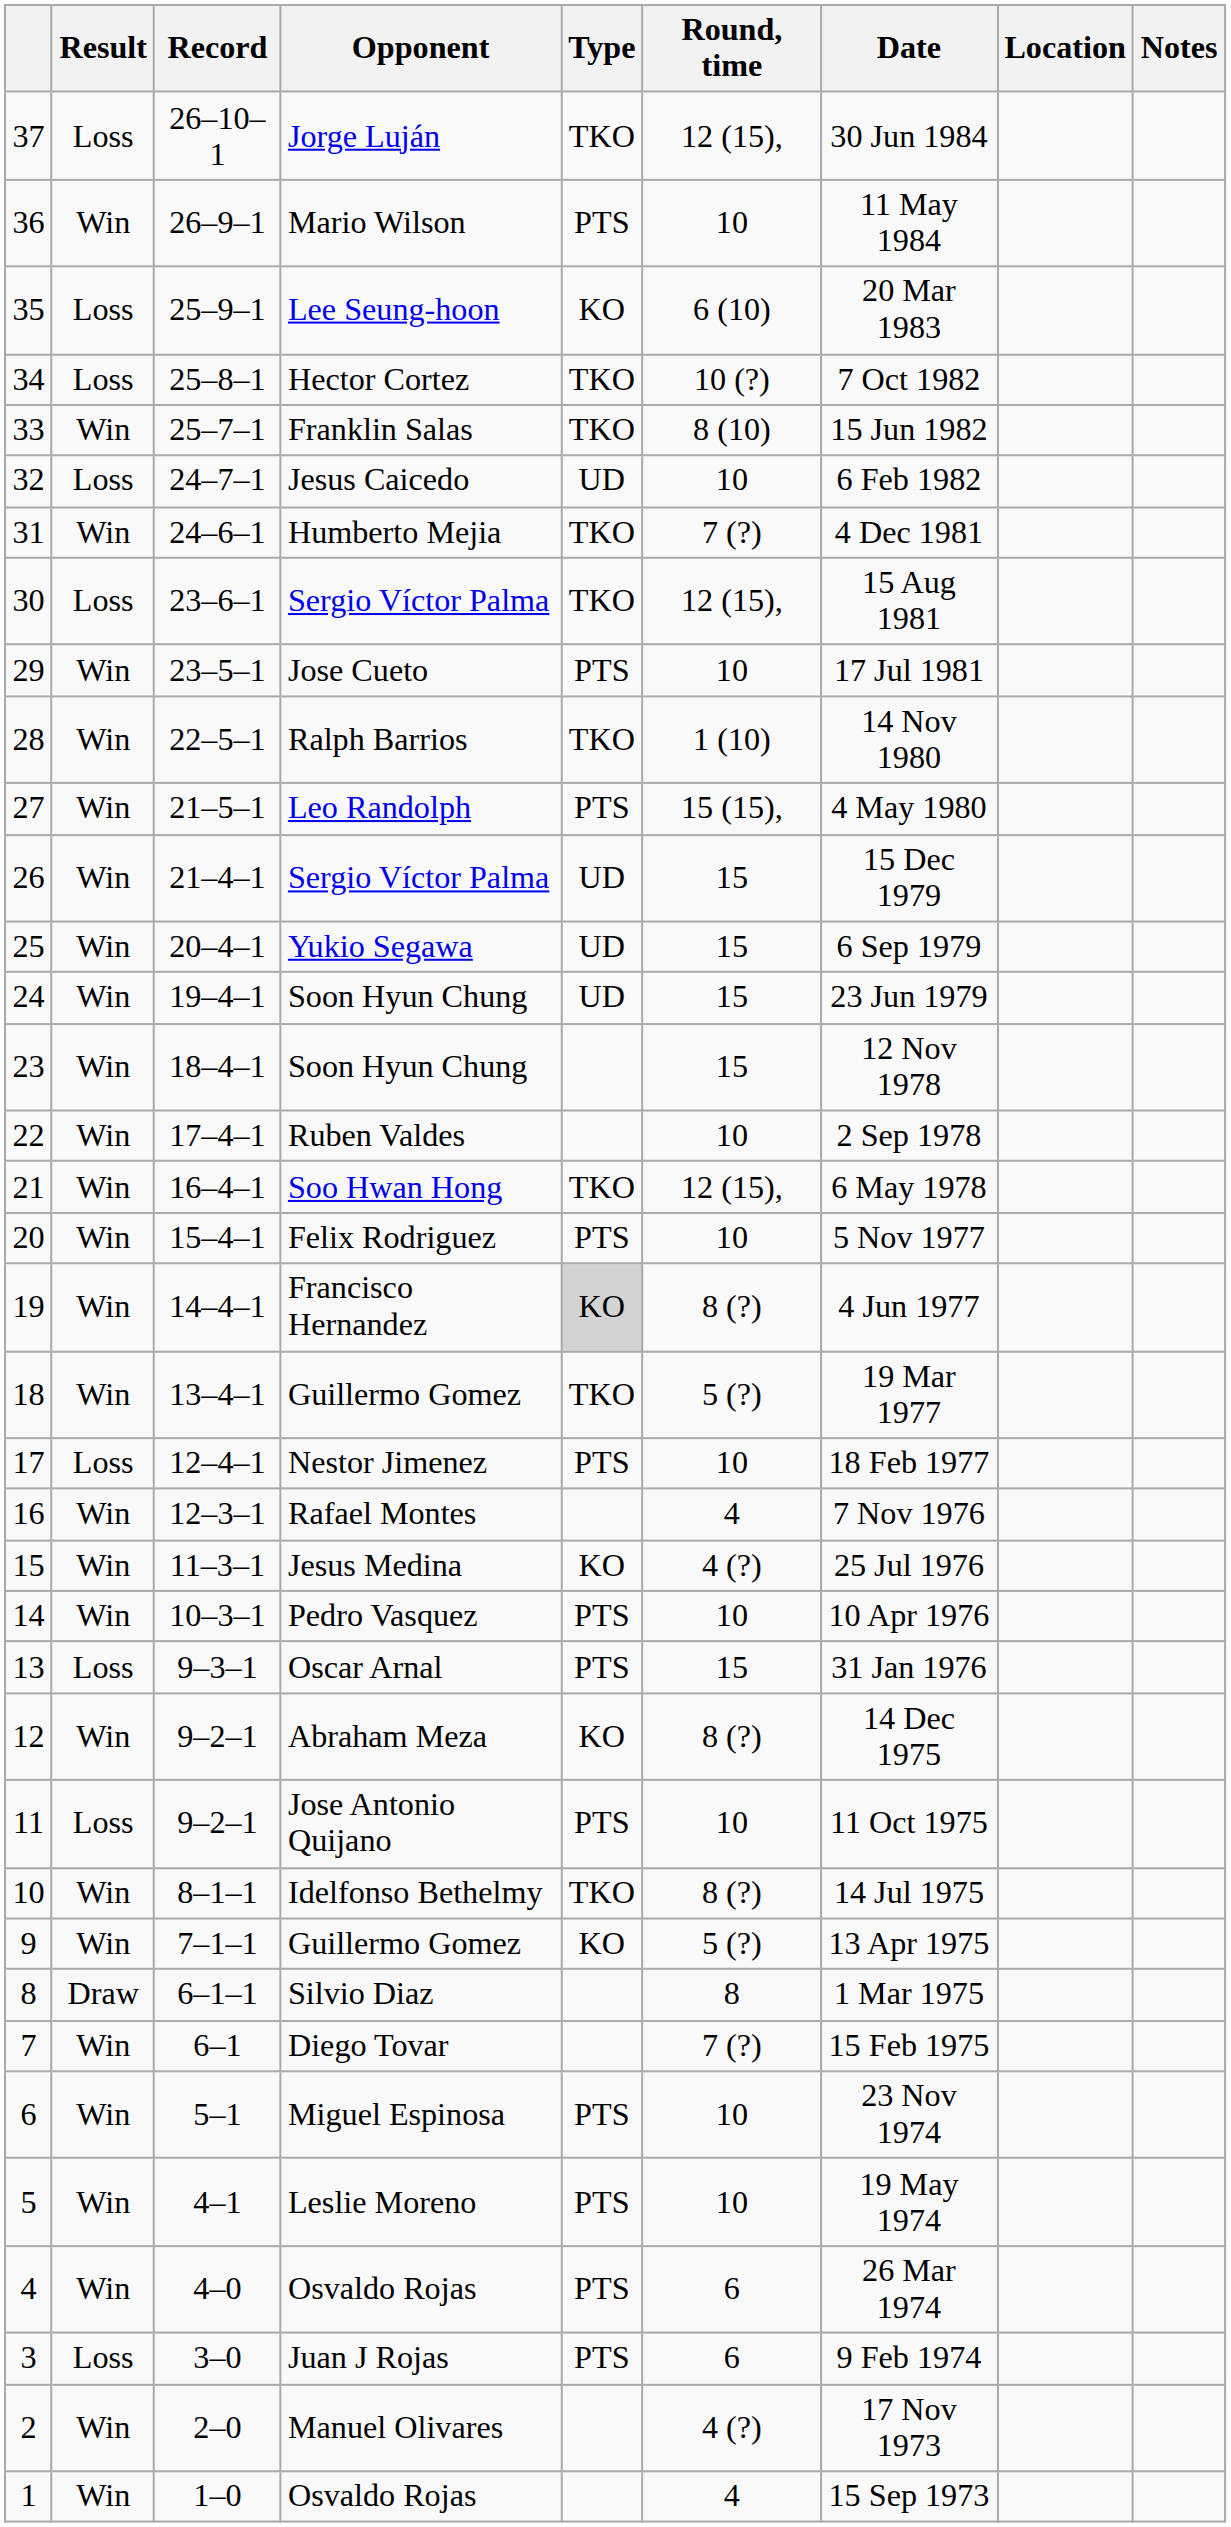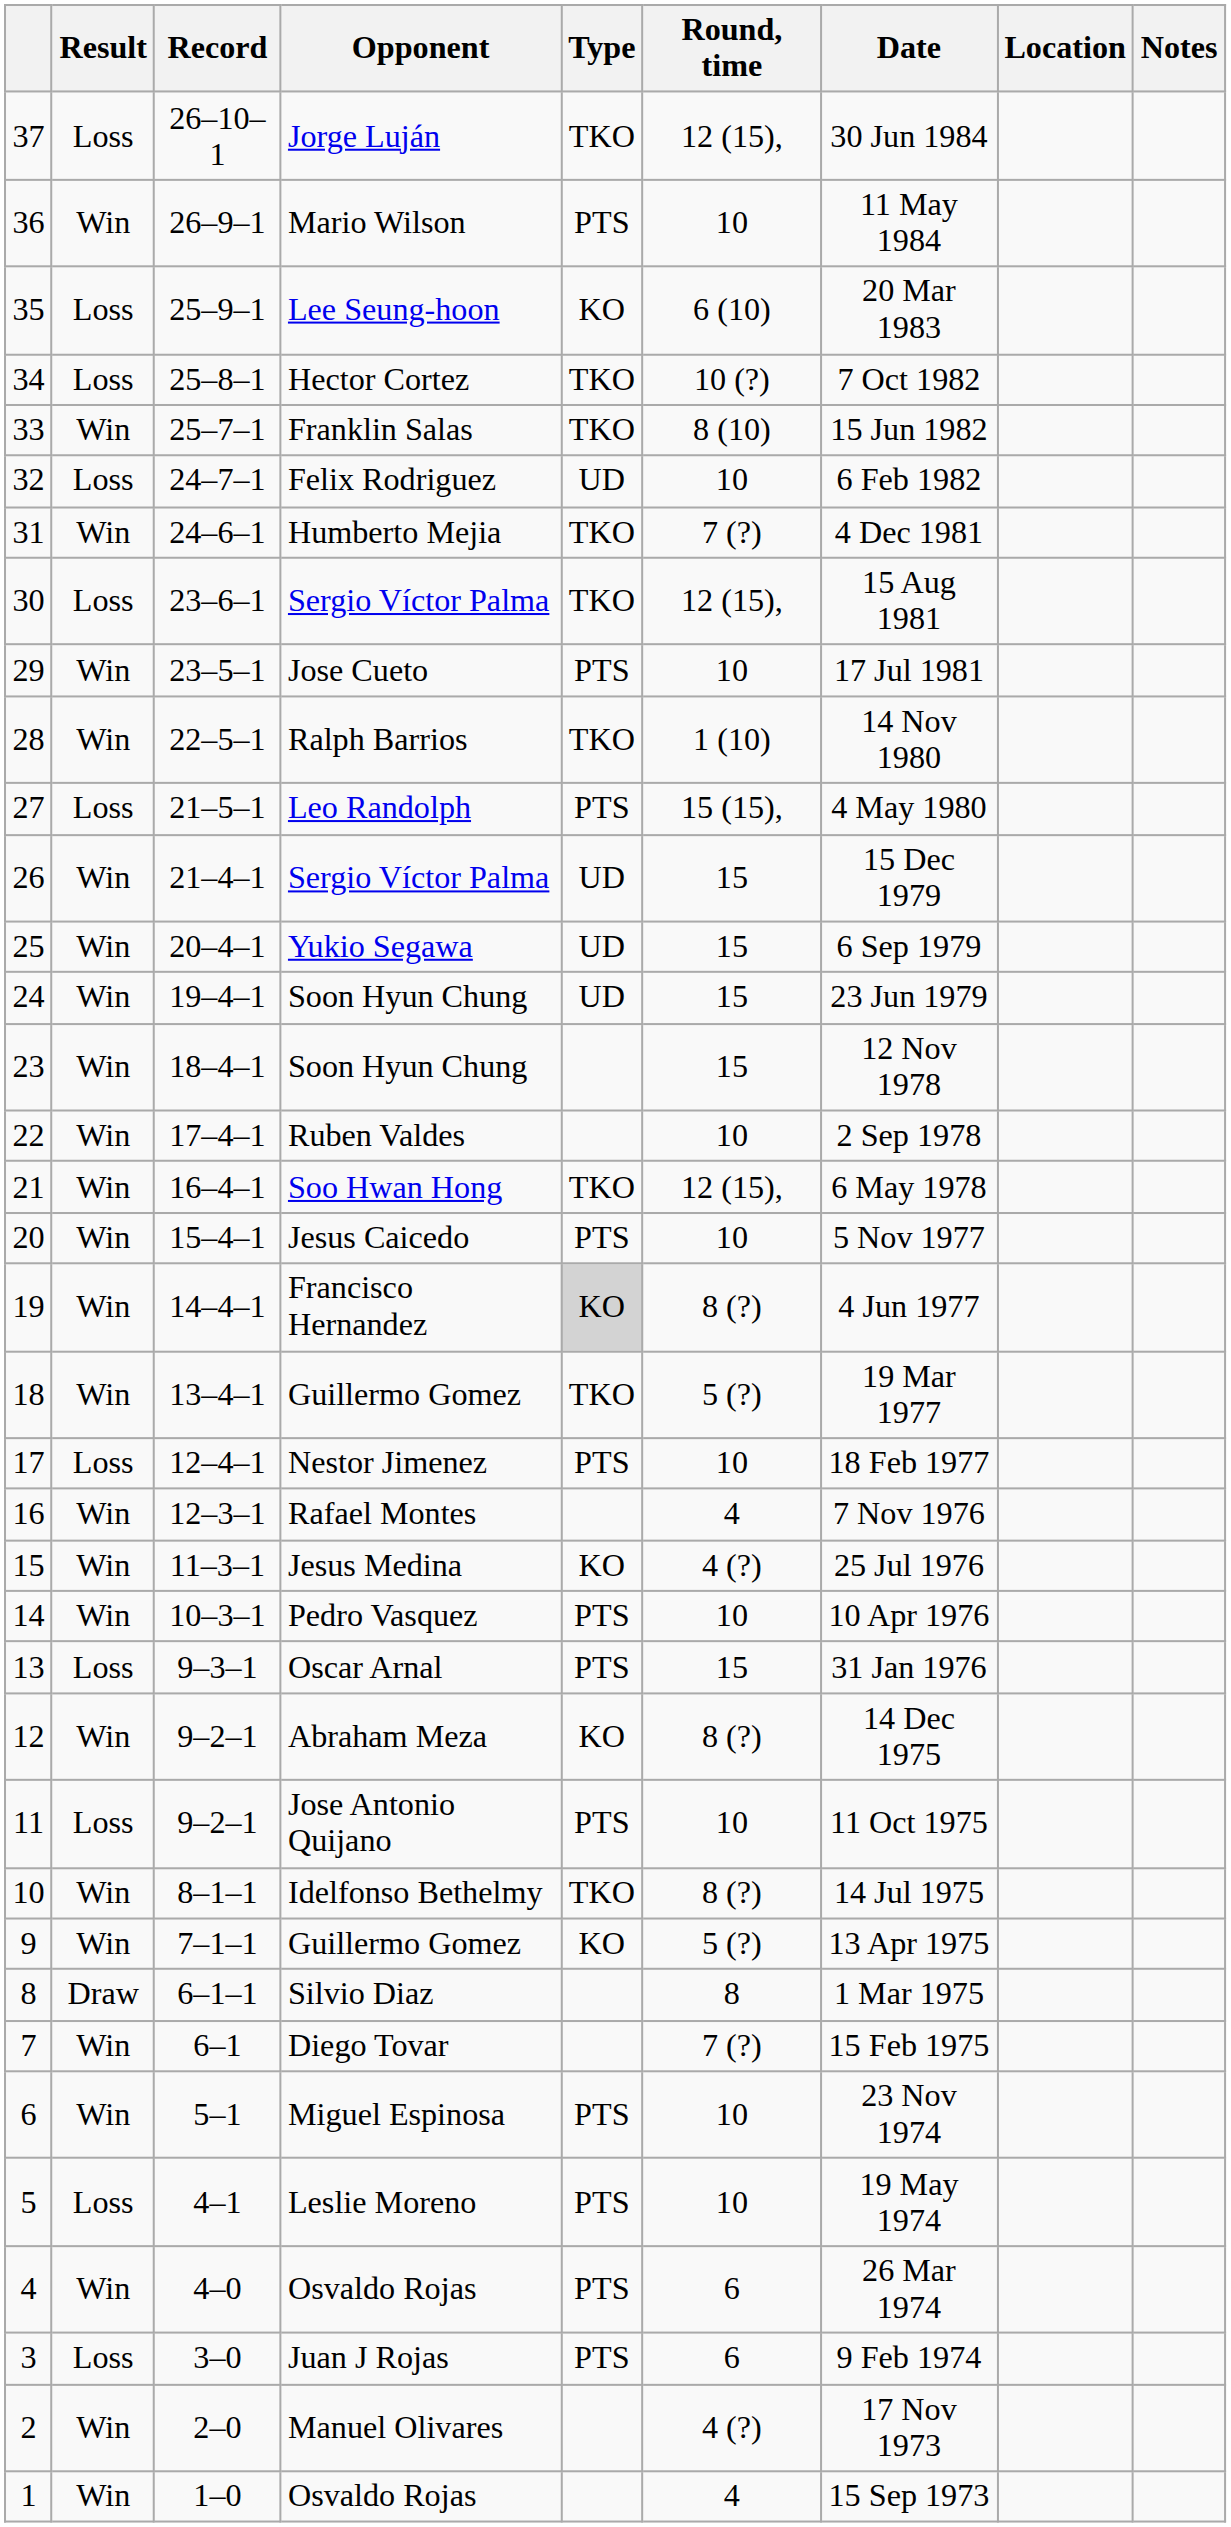 <table class="wikitable" style="text-align:center">
 <tr>
 <th></th>
 <th>Result</th>
 <th>Record</th>
 <th>Opponent</th>
 <th>Type</th>
 <th>Round, time</th>
 <th>Date</th>
 <th>Location</th>
 <th>Notes</th>
 </tr>
 <tr>
 <td>37</td>
 <td>Loss</td>
 <td>26–10–1</td>
 <td style="text-align:left;"><a href='#'>Jorge Luján</a></td>
 <td>TKO</td>
 <td>12 (15), </td>
 <td>30 Jun 1984</td>
 <td style="text-align:left;"></td>
 <td></td>
 </tr>
 <tr>
 <td>36</td>
 <td>Win</td>
 <td>26–9–1</td>
 <td style="text-align:left;">Mario Wilson</td>
 <td>PTS</td>
 <td>10</td>
 <td>11 May 1984</td>
 <td style="text-align:left;"></td>
 <td></td>
 </tr>
 <tr>
 <td>35</td>
 <td>Loss</td>
 <td>25–9–1</td>
 <td style="text-align:left;"><a href='#'>Lee Seung-hoon</a></td>
 <td>KO</td>
 <td>6 (10)</td>
 <td>20 Mar 1983</td>
 <td style="text-align:left;"></td>
 <td></td>
 </tr>
 <tr>
 <td>34</td>
 <td>Loss</td>
 <td>25–8–1</td>
 <td style="text-align:left;">Hector Cortez</td>
 <td>TKO</td>
 <td>10 (?)</td>
 <td>7 Oct 1982</td>
 <td style="text-align:left;"></td>
 <td></td>
 </tr>
 <tr>
 <td>33</td>
 <td>Win</td>
 <td>25–7–1</td>
 <td style="text-align:left;">Franklin Salas</td>
 <td>TKO</td>
 <td>8 (10)</td>
 <td>15 Jun 1982</td>
 <td style="text-align:left;"></td>
 <td></td>
 </tr>
 <tr>
 <td>32</td>
 <td>Loss</td>
 <td>24–7–1</td>
-<td style="text-align:left;">Jesus Caicedo</td>
+<td style="text-align:left;">Felix Rodriguez</td>
 <td>UD</td>
 <td>10</td>
 <td>6 Feb 1982</td>
 <td style="text-align:left;"></td>
 <td></td>
 </tr>
 <tr>
 <td>31</td>
 <td>Win</td>
 <td>24–6–1</td>
 <td style="text-align:left;">Humberto Mejia</td>
 <td>TKO</td>
 <td>7 (?)</td>
 <td>4 Dec 1981</td>
 <td style="text-align:left;"></td>
 <td></td>
 </tr>
 <tr>
 <td>30</td>
 <td>Loss</td>
 <td>23–6–1</td>
 <td style="text-align:left;"><a href='#'>Sergio Víctor Palma</a></td>
 <td>TKO</td>
 <td>12 (15), </td>
 <td>15 Aug 1981</td>
 <td style="text-align:left;"></td>
 <td style="text-align:left;"></td>
 </tr>
 <tr>
 <td>29</td>
 <td>Win</td>
 <td>23–5–1</td>
 <td style="text-align:left;">Jose Cueto</td>
 <td>PTS</td>
 <td>10</td>
 <td>17 Jul 1981</td>
 <td style="text-align:left;"></td>
 <td></td>
 </tr>
 <tr>
 <td>28</td>
 <td>Win</td>
 <td>22–5–1</td>
 <td style="text-align:left;">Ralph Barrios</td>
 <td>TKO</td>
 <td>1 (10)</td>
 <td>14 Nov 1980</td>
 <td style="text-align:left;"></td>
 <td></td>
 </tr>
 <tr>
 <td>27</td>
-<td>Win</td>
+<td>Loss</td>
 <td>21–5–1</td>
 <td style="text-align:left;"><a href='#'>Leo Randolph</a></td>
 <td>PTS</td>
 <td>15 (15), </td>
 <td>4 May 1980</td>
 <td style="text-align:left;"></td>
 <td style="text-align:left;"></td>
 </tr>
 <tr>
 <td>26</td>
 <td>Win</td>
 <td>21–4–1</td>
 <td style="text-align:left;"><a href='#'>Sergio Víctor Palma</a></td>
 <td>UD</td>
 <td>15</td>
 <td>15 Dec 1979</td>
 <td style="text-align:left;"></td>
 <td style="text-align:left;"></td>
 </tr>
 <tr>
 <td>25</td>
 <td>Win</td>
 <td>20–4–1</td>
 <td style="text-align:left;"><a href='#'>Yukio Segawa</a></td>
 <td>UD</td>
 <td>15</td>
 <td>6 Sep 1979</td>
 <td style="text-align:left;"></td>
 <td style="text-align:left;"></td>
 </tr>
 <tr>
 <td>24</td>
 <td>Win</td>
 <td>19–4–1</td>
 <td style="text-align:left;">Soon Hyun Chung</td>
 <td>UD</td>
 <td>15</td>
 <td>23 Jun 1979</td>
 <td style="text-align:left;"></td>
 <td style="text-align:left;"></td>
 </tr>
 <tr>
 <td>23</td>
 <td>Win</td>
 <td>18–4–1</td>
 <td style="text-align:left;">Soon Hyun Chung</td>
 <td></td>
 <td>15</td>
 <td>12 Nov 1978</td>
 <td style="text-align:left;"></td>
 <td style="text-align:left;"></td>
 </tr>
 <tr>
 <td>22</td>
 <td>Win</td>
 <td>17–4–1</td>
 <td style="text-align:left;">Ruben Valdes</td>
 <td></td>
 <td>10</td>
 <td>2 Sep 1978</td>
 <td style="text-align:left;"></td>
 <td style="text-align:left;"></td>
 </tr>
 <tr>
 <td>21</td>
 <td>Win</td>
 <td>16–4–1</td>
 <td style="text-align:left;"><a href='#'>Soo Hwan Hong</a></td>
 <td>TKO</td>
 <td>12 (15), </td>
 <td>6 May 1978</td>
 <td style="text-align:left;"></td>
 <td style="text-align:left;"></td>
 </tr>
 <tr>
 <td>20</td>
 <td>Win</td>
 <td>15–4–1</td>
-<td style="text-align:left;">Felix Rodriguez</td>
+<td style="text-align:left;">Jesus Caicedo</td>
 <td>PTS</td>
 <td>10</td>
 <td>5 Nov 1977</td>
 <td style="text-align:left;"></td>
 <td style="text-align:left;"></td>
 </tr>
 <tr>
 <td>19</td>
 <td>Win</td>
 <td>14–4–1</td>
 <td style="text-align:left;">Francisco Hernandez</td>
 <td style="background: lightgrey;">KO</td>
 <td>8 (?)</td>
 <td>4 Jun 1977</td>
 <td style="text-align:left;"></td>
 <td style="text-align:left;"></td>
 </tr>
 <tr>
 <td>18</td>
 <td>Win</td>
 <td>13–4–1</td>
 <td style="text-align:left;">Guillermo Gomez</td>
 <td>TKO</td>
 <td>5 (?)</td>
 <td>19 Mar 1977</td>
 <td style="text-align:left;"></td>
 <td style="text-align:left;"></td>
 </tr>
 <tr>
 <td>17</td>
 <td>Loss</td>
 <td>12–4–1</td>
 <td style="text-align:left;">Nestor Jimenez</td>
 <td>PTS</td>
 <td>10</td>
 <td>18 Feb 1977</td>
 <td style="text-align:left;"></td>
 <td style="text-align:left;"></td>
 </tr>
 <tr>
 <td>16</td>
 <td>Win</td>
 <td>12–3–1</td>
 <td style="text-align:left;">Rafael Montes</td>
 <td></td>
 <td>4</td>
 <td>7 Nov 1976</td>
 <td style="text-align:left;"></td>
 <td style="text-align:left;"></td>
 </tr>
 <tr>
 <td>15</td>
 <td>Win</td>
 <td>11–3–1</td>
 <td style="text-align:left;">Jesus Medina</td>
 <td>KO</td>
 <td>4 (?)</td>
 <td>25 Jul 1976</td>
 <td style="text-align:left;"></td>
 <td style="text-align:left;"></td>
 </tr>
 <tr>
 <td>14</td>
 <td>Win</td>
 <td>10–3–1</td>
 <td style="text-align:left;">Pedro Vasquez</td>
 <td>PTS</td>
 <td>10</td>
 <td>10 Apr 1976</td>
 <td style="text-align:left;"></td>
 <td style="text-align:left;"></td>
 </tr>
 <tr>
 <td>13</td>
 <td>Loss</td>
 <td>9–3–1</td>
 <td style="text-align:left;">Oscar Arnal</td>
 <td>PTS</td>
 <td>15</td>
 <td>31 Jan 1976</td>
 <td style="text-align:left;"></td>
 <td style="text-align:left;"></td>
 </tr>
 <tr>
 <td>12</td>
 <td>Win</td>
 <td>9–2–1</td>
 <td style="text-align:left;">Abraham Meza</td>
 <td>KO</td>
 <td>8 (?)</td>
 <td>14 Dec 1975</td>
 <td style="text-align:left;"></td>
 <td style="text-align:left;"></td>
 </tr>
 <tr>
 <td>11</td>
 <td>Loss</td>
 <td>9–2–1</td>
 <td style="text-align:left;">Jose Antonio Quijano</td>
 <td>PTS</td>
 <td>10</td>
 <td>11 Oct 1975</td>
 <td style="text-align:left;"></td>
 <td style="text-align:left;"></td>
 </tr>
 <tr>
 <td>10</td>
 <td>Win</td>
 <td>8–1–1</td>
 <td style="text-align:left;">Idelfonso Bethelmy</td>
 <td>TKO</td>
 <td>8 (?)</td>
 <td>14 Jul 1975</td>
 <td style="text-align:left;"></td>
 <td style="text-align:left;"></td>
 </tr>
 <tr>
 <td>9</td>
 <td>Win</td>
 <td>7–1–1</td>
 <td style="text-align:left;">Guillermo Gomez</td>
 <td>KO</td>
 <td>5 (?)</td>
 <td>13 Apr 1975</td>
 <td style="text-align:left;"></td>
 <td style="text-align:left;"></td>
 </tr>
 <tr>
 <td>8</td>
 <td>Draw</td>
 <td>6–1–1</td>
 <td style="text-align:left;">Silvio Diaz</td>
 <td></td>
 <td>8</td>
 <td>1 Mar 1975</td>
 <td style="text-align:left;"></td>
 <td style="text-align:left;"></td>
 </tr>
 <tr>
 <td>7</td>
 <td>Win</td>
 <td>6–1</td>
 <td style="text-align:left;">Diego Tovar</td>
 <td></td>
 <td>7 (?)</td>
 <td>15 Feb 1975</td>
 <td style="text-align:left;"></td>
 <td style="text-align:left;"></td>
 </tr>
 <tr>
 <td>6</td>
 <td>Win</td>
 <td>5–1</td>
 <td style="text-align:left;">Miguel Espinosa</td>
 <td>PTS</td>
 <td>10</td>
 <td>23 Nov 1974</td>
 <td style="text-align:left;"></td>
 <td style="text-align:left;"></td>
 </tr>
 <tr>
 <td>5</td>
-<td>Win</td>
+<td>Loss</td>
 <td>4–1</td>
 <td style="text-align:left;">Leslie Moreno</td>
 <td>PTS</td>
 <td>10</td>
 <td>19 May 1974</td>
 <td style="text-align:left;"></td>
 <td style="text-align:left;"></td>
 </tr>
 <tr>
 <td>4</td>
 <td>Win</td>
 <td>4–0</td>
 <td style="text-align:left;">Osvaldo Rojas</td>
 <td>PTS</td>
 <td>6</td>
 <td>26 Mar 1974</td>
 <td style="text-align:left;"></td>
 <td style="text-align:left;"></td>
 </tr>
 <tr>
 <td>3</td>
 <td>Loss</td>
 <td>3–0</td>
 <td style="text-align:left;">Juan J Rojas</td>
 <td>PTS</td>
 <td>6</td>
 <td>9 Feb 1974</td>
 <td style="text-align:left;"></td>
 <td></td>
 </tr>
 <tr>
 <td>2</td>
 <td>Win</td>
 <td>2–0</td>
 <td style="text-align:left;">Manuel Olivares</td>
 <td></td>
 <td>4 (?)</td>
 <td>17 Nov 1973</td>
 <td style="text-align:left;"></td>
 <td></td>
 </tr>
 <tr>
 <td>1</td>
 <td>Win</td>
 <td>1–0</td>
 <td style="text-align:left;">Osvaldo Rojas</td>
 <td></td>
 <td>4</td>
 <td>15 Sep 1973</td>
 <td style="text-align:left;"></td>
 <td></td>
 </tr>
 </table>
